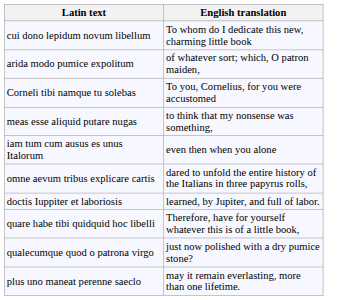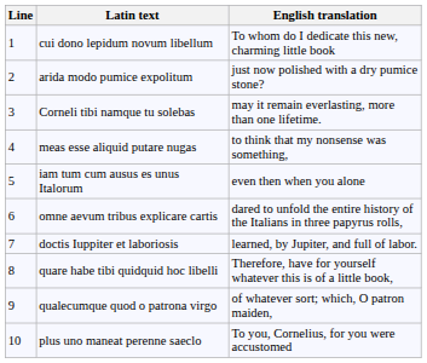 <table class="wikitable" style="border:1px; background-color:#f7f8ff" align=center cellpadding="7">
 <tr align="center" bgcolor="#e6e9ff">
+<th width="1">Line</th>
 <th width="234">Latin text</th>
 <th width="234">English translation</th>
 </tr>
 <tr>
+<td>1</td>
 <td>cui dono lepidum novum libellum</td>
 <td>To whom do I dedicate this new, charming little book</td>
 </tr>
 <tr>
+<td>2</td>
 <td>arida modo pumice expolitum</td>
-<td>of whatever sort; which, O patron maiden,</td>
+<td>just now polished with a dry pumice stone?</td>
 </tr>
 <tr>
+<td>3</td>
 <td>Corneli tibi namque tu solebas</td>
-<td>To you, Cornelius, for you were accustomed</td>
+<td>may it remain everlasting, more than one lifetime.</td>
 </tr>
 <tr>
+<td>4</td>
 <td>meas esse aliquid putare nugas</td>
 <td>to think that my nonsense was something,</td>
 </tr>
 <tr>
+<td>5</td>
 <td>iam tum cum ausus es unus Italorum</td>
 <td>even then when you alone</td>
 </tr>
 <tr>
+<td>6</td>
 <td>omne aevum tribus explicare cartis</td>
 <td>dared to unfold the entire history of the Italians in three papyrus rolls,</td>
 </tr>
 <tr>
+<td>7</td>
 <td>doctis Iuppiter et laboriosis</td>
 <td>learned, by Jupiter, and full of labor.</td>
 </tr>
 <tr>
+<td>8</td>
 <td>quare habe tibi quidquid hoc libelli</td>
 <td>Therefore, have for yourself whatever this is of a little book,</td>
 </tr>
 <tr>
+<td>9</td>
 <td>qualecumque quod o patrona virgo</td>
-<td>just now polished with a dry pumice stone?</td>
+<td>of whatever sort; which, O patron maiden,</td>
 </tr>
 <tr>
+<td>10</td>
 <td>plus uno maneat perenne saeclo</td>
-<td>may it remain everlasting, more than one lifetime.</td>
+<td>To you, Cornelius, for you were accustomed</td>
 </tr>
 </table>
